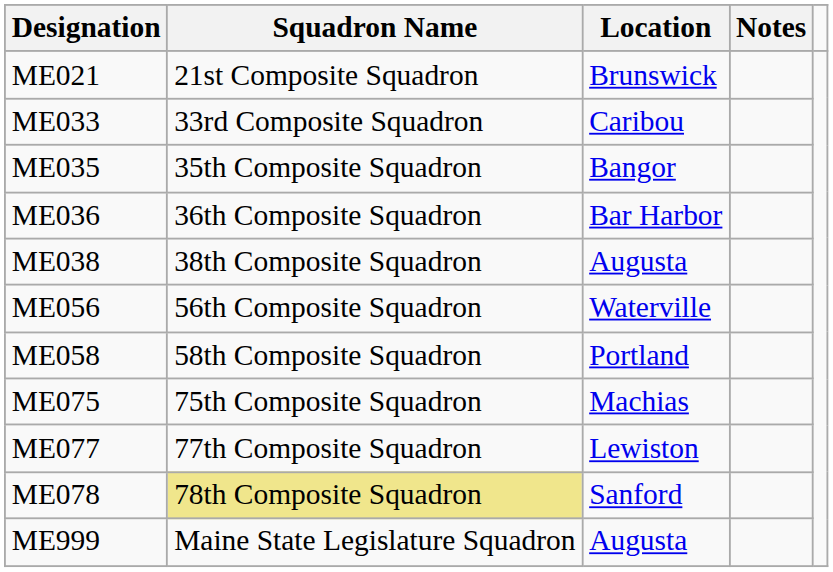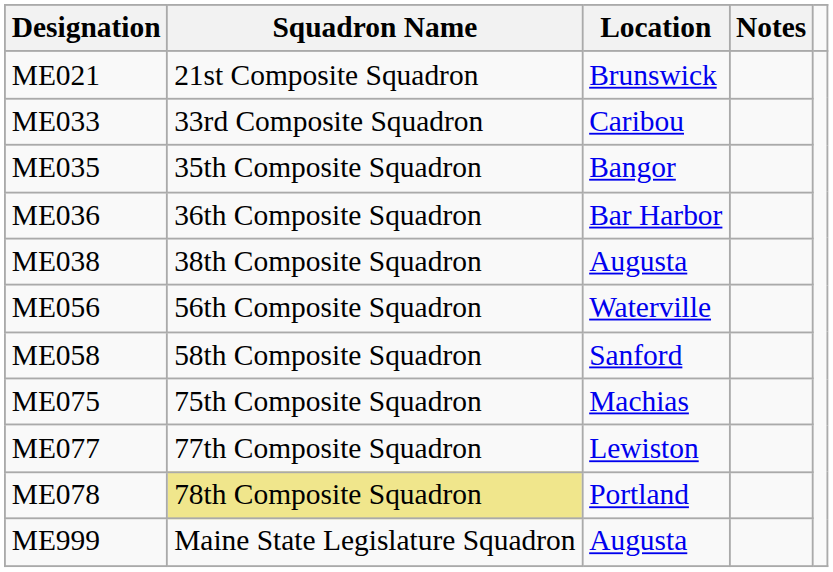 <table class="wikitable">
 <tr>
 <th>Designation </th>
 <th>Squadron Name</th>
 <th>Location</th>
 <th>Notes</th>
 <td></td>
 </tr>
 <tr>
 <td>ME021</td>
 <td>21st Composite Squadron</td>
 <td><a href='#'>Brunswick</a></td>
 <td></td>
 </tr>
 <tr>
 <td>ME033</td>
 <td>33rd Composite Squadron</td>
 <td><a href='#'>Caribou</a></td>
 <td></td>
 </tr>
 <tr>
 <td>ME035</td>
 <td>35th Composite Squadron</td>
 <td><a href='#'>Bangor</a></td>
 <td></td>
 </tr>
 <tr>
 <td>ME036</td>
 <td>36th Composite Squadron</td>
 <td><a href='#'>Bar Harbor</a></td>
 <td></td>
 </tr>
 <tr>
 <td>ME038</td>
 <td>38th Composite Squadron</td>
 <td><a href='#'>Augusta</a></td>
 <td></td>
 </tr>
 <tr>
 <td>ME056</td>
 <td>56th Composite Squadron</td>
 <td><a href='#'>Waterville</a></td>
 <td></td>
 </tr>
 <tr>
 <td>ME058</td>
 <td>58th Composite Squadron</td>
-<td><a href='#'>Portland</a></td>
+<td><a href='#'>Sanford</a></td>
 <td></td>
 </tr>
 <tr>
 <td>ME075</td>
 <td>75th Composite Squadron</td>
 <td><a href='#'>Machias</a></td>
 <td></td>
 </tr>
 <tr>
 <td>ME077</td>
 <td>77th Composite Squadron</td>
 <td><a href='#'>Lewiston</a></td>
 <td></td>
 </tr>
 <tr>
 <td>ME078</td>
 <td style="background: khaki;">78th Composite Squadron</td>
-<td><a href='#'>Sanford</a></td>
+<td><a href='#'>Portland</a></td>
 <td></td>
 </tr>
 <tr>
 <td>ME999</td>
 <td>Maine State Legislature Squadron</td>
 <td><a href='#'>Augusta</a></td>
 <td></td>
 </tr>
 </table>
